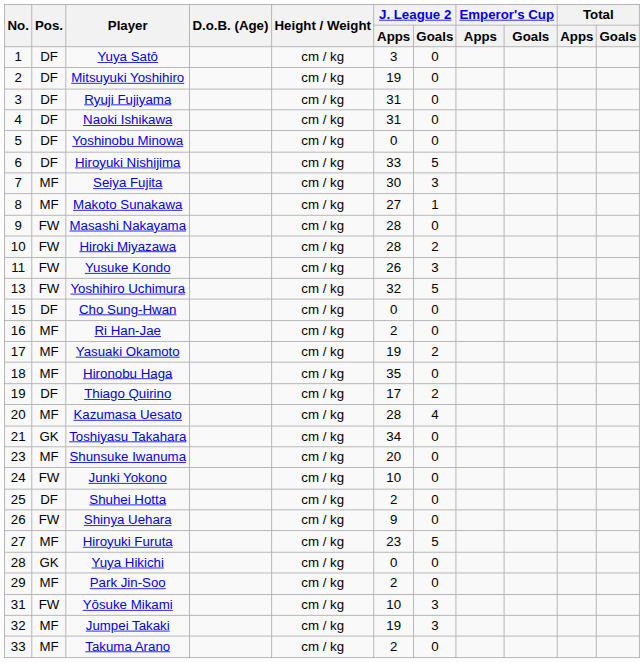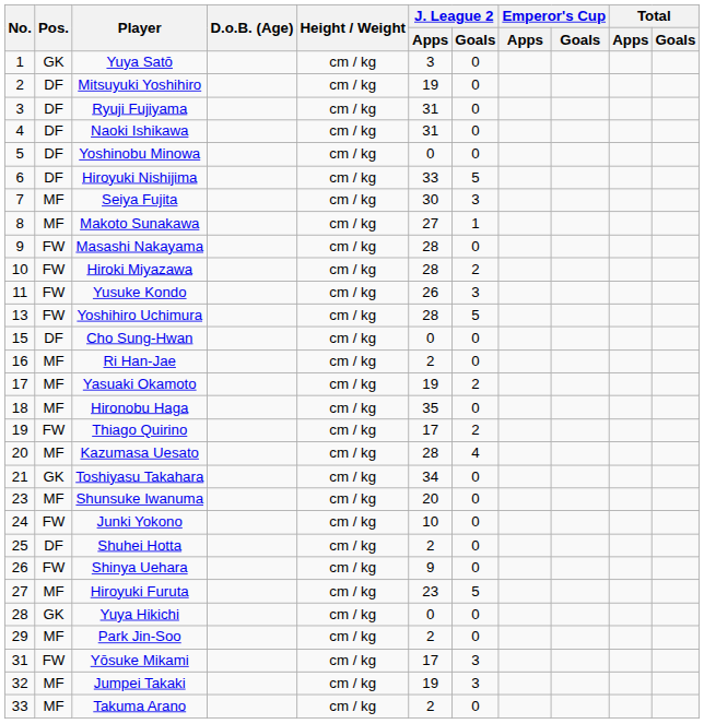 <table class="wikitable" style="text-align:center;">
 <tr>
 <th rowspan="2">No.</th>
 <th rowspan="2">Pos.</th>
 <th rowspan="2">Player</th>
 <th rowspan="2">D.o.B. (Age)</th>
 <th rowspan="2">Height / Weight</th>
 <th colspan="2"><a href='#'>J. League 2</a></th>
 <th colspan="2"><a href='#'>Emperor's Cup</a></th>
 <th colspan="2">Total</th>
 </tr>
 <tr>
 <th>Apps</th>
 <th>Goals</th>
 <th>Apps</th>
 <th>Goals</th>
 <th>Apps</th>
 <th>Goals</th>
 </tr>
 <tr>
 <td>1</td>
-<td>DF</td>
+<td>GK</td>
 <td><a href='#'>Yuya Satō</a></td>
 <td></td>
 <td>cm / kg</td>
 <td>3</td>
 <td>0</td>
 <td></td>
 <td></td>
 <td></td>
 <td></td>
 </tr>
 <tr>
 <td>2</td>
 <td>DF</td>
 <td><a href='#'>Mitsuyuki Yoshihiro</a></td>
 <td></td>
 <td>cm / kg</td>
 <td>19</td>
 <td>0</td>
 <td></td>
 <td></td>
 <td></td>
 <td></td>
 </tr>
 <tr>
 <td>3</td>
 <td>DF</td>
 <td><a href='#'>Ryuji Fujiyama</a></td>
 <td></td>
 <td>cm / kg</td>
 <td>31</td>
 <td>0</td>
 <td></td>
 <td></td>
 <td></td>
 <td></td>
 </tr>
 <tr>
 <td>4</td>
 <td>DF</td>
 <td><a href='#'>Naoki Ishikawa</a></td>
 <td></td>
 <td>cm / kg</td>
 <td>31</td>
 <td>0</td>
 <td></td>
 <td></td>
 <td></td>
 <td></td>
 </tr>
 <tr>
 <td>5</td>
 <td>DF</td>
 <td><a href='#'>Yoshinobu Minowa</a></td>
 <td></td>
 <td>cm / kg</td>
 <td>0</td>
 <td>0</td>
 <td></td>
 <td></td>
 <td></td>
 <td></td>
 </tr>
 <tr>
 <td>6</td>
 <td>DF</td>
 <td><a href='#'>Hiroyuki Nishijima</a></td>
 <td></td>
 <td>cm / kg</td>
 <td>33</td>
 <td>5</td>
 <td></td>
 <td></td>
 <td></td>
 <td></td>
 </tr>
 <tr>
 <td>7</td>
 <td>MF</td>
 <td><a href='#'>Seiya Fujita</a></td>
 <td></td>
 <td>cm / kg</td>
 <td>30</td>
 <td>3</td>
 <td></td>
 <td></td>
 <td></td>
 <td></td>
 </tr>
 <tr>
 <td>8</td>
 <td>MF</td>
 <td><a href='#'>Makoto Sunakawa</a></td>
 <td></td>
 <td>cm / kg</td>
 <td>27</td>
 <td>1</td>
 <td></td>
 <td></td>
 <td></td>
 <td></td>
 </tr>
 <tr>
 <td>9</td>
 <td>FW</td>
 <td><a href='#'>Masashi Nakayama</a></td>
 <td></td>
 <td>cm / kg</td>
 <td>28</td>
 <td>0</td>
 <td></td>
 <td></td>
 <td></td>
 <td></td>
 </tr>
 <tr>
 <td>10</td>
 <td>FW</td>
 <td><a href='#'>Hiroki Miyazawa</a></td>
 <td></td>
 <td>cm / kg</td>
 <td>28</td>
 <td>2</td>
 <td></td>
 <td></td>
 <td></td>
 <td></td>
 </tr>
 <tr>
 <td>11</td>
 <td>FW</td>
 <td><a href='#'>Yusuke Kondo</a></td>
 <td></td>
 <td>cm / kg</td>
 <td>26</td>
 <td>3</td>
 <td></td>
 <td></td>
 <td></td>
 <td></td>
 </tr>
 <tr>
 <td>13</td>
 <td>FW</td>
 <td><a href='#'>Yoshihiro Uchimura</a></td>
 <td></td>
 <td>cm / kg</td>
-<td>32</td>
+<td>28</td>
 <td>5</td>
 <td></td>
 <td></td>
 <td></td>
 <td></td>
 </tr>
 <tr>
 <td>15</td>
 <td>DF</td>
 <td><a href='#'>Cho Sung-Hwan</a></td>
 <td></td>
 <td>cm / kg</td>
 <td>0</td>
 <td>0</td>
 <td></td>
 <td></td>
 <td></td>
 <td></td>
 </tr>
 <tr>
 <td>16</td>
 <td>MF</td>
 <td><a href='#'>Ri Han-Jae</a></td>
 <td></td>
 <td>cm / kg</td>
 <td>2</td>
 <td>0</td>
 <td></td>
 <td></td>
 <td></td>
 <td></td>
 </tr>
 <tr>
 <td>17</td>
 <td>MF</td>
 <td><a href='#'>Yasuaki Okamoto</a></td>
 <td></td>
 <td>cm / kg</td>
 <td>19</td>
 <td>2</td>
 <td></td>
 <td></td>
 <td></td>
 <td></td>
 </tr>
 <tr>
 <td>18</td>
 <td>MF</td>
 <td><a href='#'>Hironobu Haga</a></td>
 <td></td>
 <td>cm / kg</td>
 <td>35</td>
 <td>0</td>
 <td></td>
 <td></td>
 <td></td>
 <td></td>
 </tr>
 <tr>
 <td>19</td>
-<td>DF</td>
+<td>FW</td>
 <td><a href='#'>Thiago Quirino</a></td>
 <td></td>
 <td>cm / kg</td>
 <td>17</td>
 <td>2</td>
 <td></td>
 <td></td>
 <td></td>
 <td></td>
 </tr>
 <tr>
 <td>20</td>
 <td>MF</td>
 <td><a href='#'>Kazumasa Uesato</a></td>
 <td></td>
 <td>cm / kg</td>
 <td>28</td>
 <td>4</td>
 <td></td>
 <td></td>
 <td></td>
 <td></td>
 </tr>
 <tr>
 <td>21</td>
 <td>GK</td>
 <td><a href='#'>Toshiyasu Takahara</a></td>
 <td></td>
 <td>cm / kg</td>
 <td>34</td>
 <td>0</td>
 <td></td>
 <td></td>
 <td></td>
 <td></td>
 </tr>
 <tr>
 <td>23</td>
 <td>MF</td>
 <td><a href='#'>Shunsuke Iwanuma</a></td>
 <td></td>
 <td>cm / kg</td>
 <td>20</td>
 <td>0</td>
 <td></td>
 <td></td>
 <td></td>
 <td></td>
 </tr>
 <tr>
 <td>24</td>
 <td>FW</td>
 <td><a href='#'>Junki Yokono</a></td>
 <td></td>
 <td>cm / kg</td>
 <td>10</td>
 <td>0</td>
 <td></td>
 <td></td>
 <td></td>
 <td></td>
 </tr>
 <tr>
 <td>25</td>
 <td>DF</td>
 <td><a href='#'>Shuhei Hotta</a></td>
 <td></td>
 <td>cm / kg</td>
 <td>2</td>
 <td>0</td>
 <td></td>
 <td></td>
 <td></td>
 <td></td>
 </tr>
 <tr>
 <td>26</td>
 <td>FW</td>
 <td><a href='#'>Shinya Uehara</a></td>
 <td></td>
 <td>cm / kg</td>
 <td>9</td>
 <td>0</td>
 <td></td>
 <td></td>
 <td></td>
 <td></td>
 </tr>
 <tr>
 <td>27</td>
 <td>MF</td>
 <td><a href='#'>Hiroyuki Furuta</a></td>
 <td></td>
 <td>cm / kg</td>
 <td>23</td>
 <td>5</td>
 <td></td>
 <td></td>
 <td></td>
 <td></td>
 </tr>
 <tr>
 <td>28</td>
 <td>GK</td>
 <td><a href='#'>Yuya Hikichi</a></td>
 <td></td>
 <td>cm / kg</td>
 <td>0</td>
 <td>0</td>
 <td></td>
 <td></td>
 <td></td>
 <td></td>
 </tr>
 <tr>
 <td>29</td>
 <td>MF</td>
 <td><a href='#'>Park Jin-Soo</a></td>
 <td></td>
 <td>cm / kg</td>
 <td>2</td>
 <td>0</td>
 <td></td>
 <td></td>
 <td></td>
 <td></td>
 </tr>
 <tr>
 <td>31</td>
 <td>FW</td>
 <td><a href='#'>Yōsuke Mikami</a></td>
 <td></td>
 <td>cm / kg</td>
-<td>10</td>
+<td>17</td>
 <td>3</td>
 <td></td>
 <td></td>
 <td></td>
 <td></td>
 </tr>
 <tr>
 <td>32</td>
 <td>MF</td>
 <td><a href='#'>Jumpei Takaki</a></td>
 <td></td>
 <td>cm / kg</td>
 <td>19</td>
 <td>3</td>
 <td></td>
 <td></td>
 <td></td>
 <td></td>
 </tr>
 <tr>
 <td>33</td>
 <td>MF</td>
 <td><a href='#'>Takuma Arano</a></td>
 <td></td>
 <td>cm / kg</td>
 <td>2</td>
 <td>0</td>
 <td></td>
 <td></td>
 <td></td>
 <td></td>
 </tr>
 </table>
